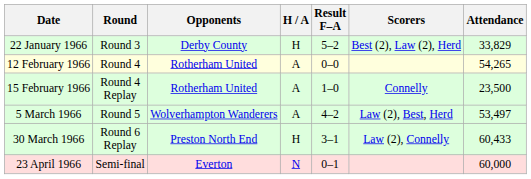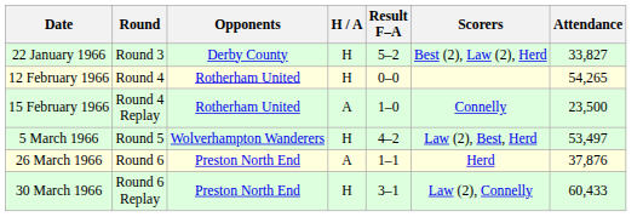 <table class="wikitable" style="text-align:center">
 <tr>
 <th>Date</th>
 <th>Round</th>
 <th>Opponents</th>
 <th>H / A</th>
 <th>Result<br>F–A</th>
 <th>Scorers</th>
 <th>Attendance</th>
 </tr>
 <tr bgcolor="#ddffdd">
 <td>22 January 1966</td>
 <td>Round 3</td>
 <td><a href='#'>Derby County</a></td>
 <td>H</td>
 <td>5–2</td>
 <td><a href='#'>Best</a> (2), <a href='#'>Law</a> (2), <a href='#'>Herd</a></td>
-<td>33,829</td>
+<td>33,827</td>
 </tr>
 <tr bgcolor="#ffffdd">
 <td>12 February 1966</td>
 <td>Round 4</td>
 <td><a href='#'>Rotherham United</a></td>
-<td>A</td>
+<td>H</td>
 <td>0–0</td>
 <td></td>
 <td>54,265</td>
 </tr>
 <tr bgcolor="#ddffdd">
 <td>15 February 1966</td>
 <td>Round 4<br>Replay</td>
 <td><a href='#'>Rotherham United</a></td>
 <td>A</td>
 <td>1–0</td>
 <td><a href='#'>Connelly</a></td>
 <td>23,500</td>
 </tr>
 <tr bgcolor="#ddffdd">
 <td>5 March 1966</td>
 <td>Round 5</td>
 <td><a href='#'>Wolverhampton Wanderers</a></td>
-<td>A</td>
+<td>H</td>
 <td>4–2</td>
 <td><a href='#'>Law</a> (2), <a href='#'>Best</a>, <a href='#'>Herd</a></td>
 <td>53,497</td>
+</tr>
+<tr bgcolor="#ffffdd">
+<td>26 March 1966</td>
+<td>Round 6</td>
+<td><a href='#'>Preston North End</a></td>
+<td>A</td>
+<td>1–1</td>
+<td><a href='#'>Herd</a></td>
+<td>37,876</td>
 </tr>
 <tr bgcolor="#ddffdd">
 <td>30 March 1966</td>
 <td>Round 6<br>Replay</td>
 <td><a href='#'>Preston North End</a></td>
 <td>H</td>
 <td>3–1</td>
 <td><a href='#'>Law</a> (2), <a href='#'>Connelly</a></td>
 <td>60,433</td>
 </tr>
-<tr bgcolor="#ffdddd">
-<td>23 April 1966</td>
-<td>Semi-final</td>
-<td><a href='#'>Everton</a></td>
-<td><a href='#'>N</a></td>
-<td>0–1</td>
-<td></td>
-<td>60,000</td>
-</tr>
 </table>
